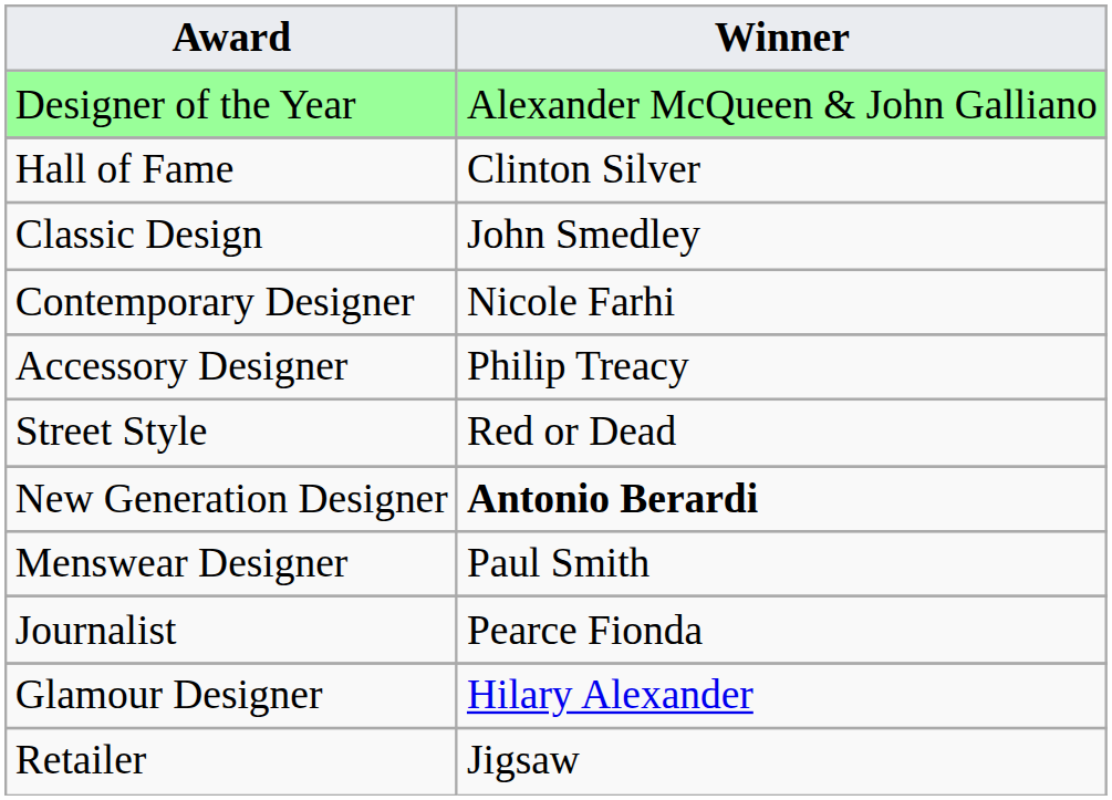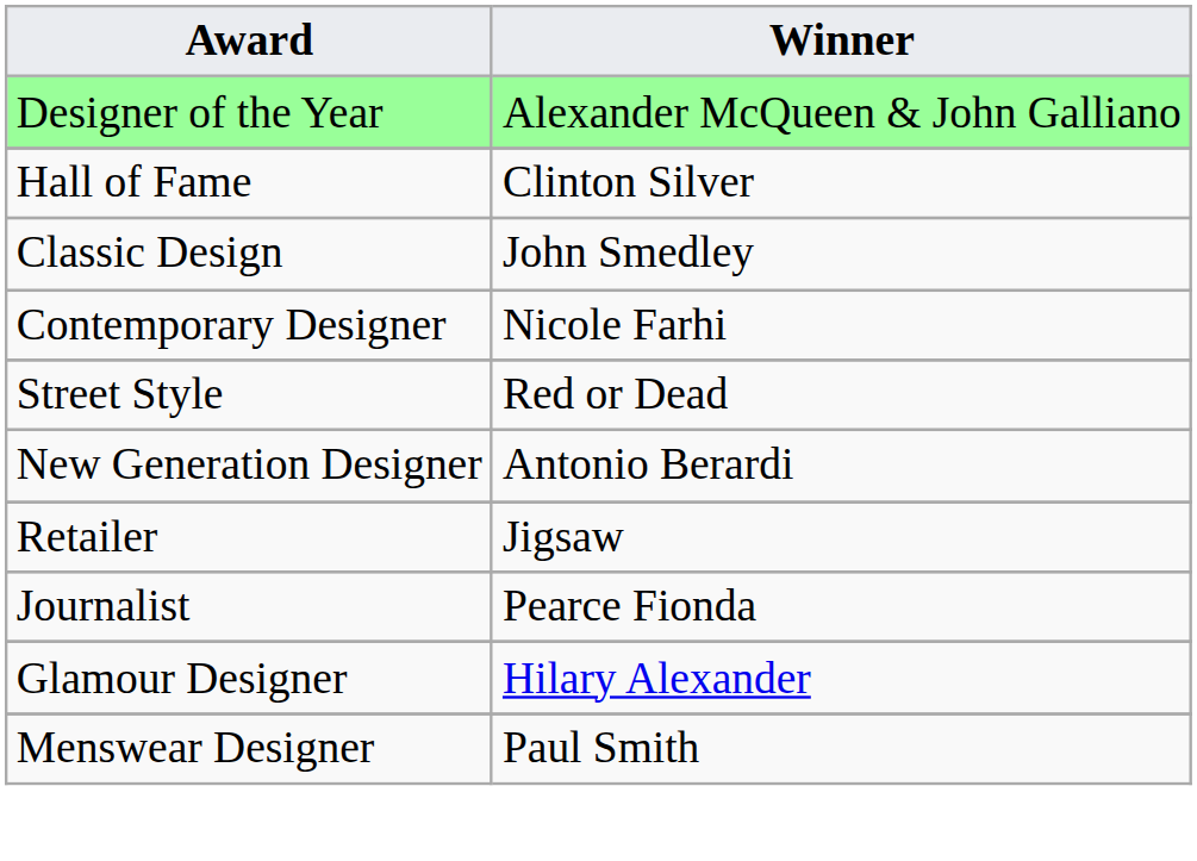 <table class="wikitable">
 <tr>
 <th style="background:#EAECF0">Award</th>
 <th style="background:#EAECF0">Winner</th>
 </tr>
 <tr>
 <td style="background:#99ff99">Designer of the Year</td>
 <td style="background:#99ff99">Alexander McQueen & John Galliano</td>
 </tr>
 <tr>
 </tr>
 <tr>
 <td>Hall of Fame</td>
 <td>Clinton Silver</td>
 </tr>
 <tr>
 </tr>
 <tr>
 <td>Classic Design</td>
 <td>John Smedley</td>
 </tr>
 <tr>
 </tr>
 <tr>
 <td>Contemporary Designer</td>
 <td>Nicole Farhi</td>
 </tr>
 <tr>
 </tr>
 <tr>
-<td>Accessory Designer</td>
-<td>Philip Treacy</td>
-</tr>
-<tr>
 </tr>
 <tr>
 <td>Street Style</td>
 <td>Red or Dead</td>
 </tr>
 <tr>
 </tr>
 <tr>
 <td>New Generation Designer</td>
-<td><strong>Antonio Berardi</strong></td>
+<td>Antonio Berardi</td>
 </tr>
 <tr>
 </tr>
 <tr>
-<td>Menswear Designer</td>
-<td>Paul Smith</td>
+<td>Retailer</td>
+<td>Jigsaw</td>
 </tr>
 <tr>
 </tr>
 <tr>
 <td>Journalist</td>
 <td>Pearce Fionda</td>
 </tr>
 <tr>
 </tr>
 <tr>
 <td>Glamour Designer</td>
 <td><a href='#'>Hilary Alexander</a></td>
 </tr>
 <tr>
 </tr>
 <tr>
-<td>Retailer</td>
-<td>Jigsaw</td>
+<td>Menswear Designer</td>
+<td>Paul Smith</td>
 </tr>
 </table>
